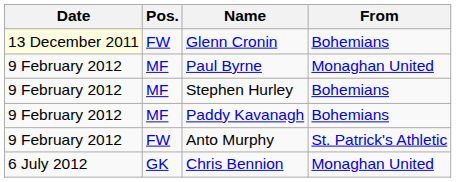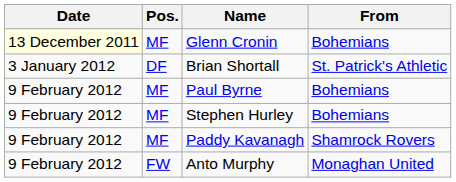 <table class="wikitable">
 <tr>
 <th>Date</th>
 <th>Pos.</th>
 <th>Name</th>
 <th>From</th>
 </tr>
 <tr>
 <td style="background: lightyellow;">13 December 2011</td>
-<td><a href='#'>FW</a></td>
+<td><a href='#'>MF</a></td>
 <td> <a href='#'>Glenn Cronin</a></td>
 <td><a href='#'>Bohemians</a></td>
+</tr>
+<tr>
+<td>3 January 2012</td>
+<td><a href='#'>DF</a></td>
+<td> Brian Shortall</td>
+<td><a href='#'>St. Patrick's Athletic</a></td>
 </tr>
 <tr>
 <td>9 February 2012</td>
 <td><a href='#'>MF</a></td>
 <td> <a href='#'>Paul Byrne</a></td>
-<td><a href='#'>Monaghan United</a></td>
+<td><a href='#'>Bohemians</a></td>
 </tr>
 <tr>
 <td>9 February 2012</td>
 <td><a href='#'>MF</a></td>
 <td> Stephen Hurley</td>
 <td><a href='#'>Bohemians</a></td>
 </tr>
 <tr>
 <td>9 February 2012</td>
 <td><a href='#'>MF</a></td>
 <td> <a href='#'>Paddy Kavanagh</a></td>
-<td><a href='#'>Bohemians</a></td>
+<td><a href='#'>Shamrock Rovers</a></td>
 </tr>
 <tr>
 <td>9 February 2012</td>
 <td><a href='#'>FW</a></td>
 <td> Anto Murphy</td>
-<td><a href='#'>St. Patrick's Athletic</a></td>
-</tr>
-<tr>
-<td>6 July 2012</td>
-<td><a href='#'>GK</a></td>
-<td> <a href='#'>Chris Bennion</a></td>
 <td><a href='#'>Monaghan United</a></td>
 </tr>
 </table>
